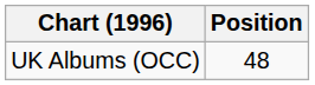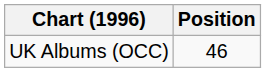 <table class="wikitable">
 <tr>
 <th>Chart (1996)</th>
 <th>Position</th>
 </tr>
 <tr>
 <td>UK Albums (OCC)</td>
-<td align="center">48</td>
+<td align="center">46</td>
 </tr>
 </table>
